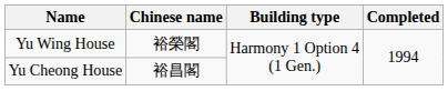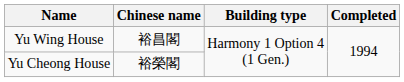 <table class="wikitable" style="text-align: center">
 <tr>
 <th>Name</th>
 <th>Chinese name</th>
 <th>Building type</th>
 <th>Completed</th>
 </tr>
 <tr>
 <td>Yu Wing House</td>
-<td>裕榮閣</td>
+<td>裕昌閣</td>
 <td rowspan="2">Harmony 1 Option 4<br>(1 Gen.)</td>
 <td rowspan="2">1994</td>
 </tr>
 <tr>
 <td>Yu Cheong House</td>
-<td>裕昌閣</td>
+<td>裕榮閣</td>
 </tr>
 </table>
